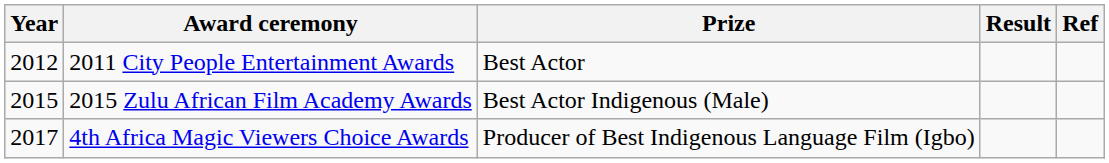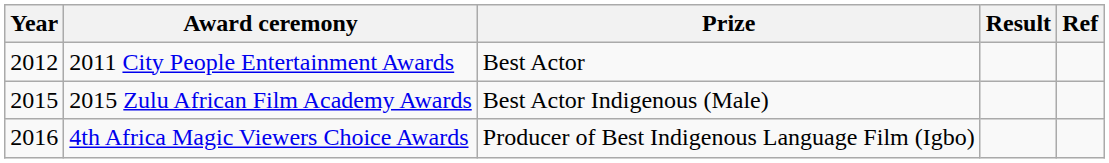 <table class ="wikitable">
 <tr>
 <th>Year</th>
 <th>Award ceremony</th>
 <th>Prize</th>
 <th>Result</th>
 <th>Ref</th>
 </tr>
 <tr>
 <td>2012</td>
 <td>2011 <a href='#'>City People Entertainment Awards</a></td>
 <td>Best Actor</td>
 <td></td>
 <td></td>
 </tr>
 <tr>
 <td>2015</td>
 <td>2015 <a href='#'>Zulu African Film Academy Awards</a></td>
 <td>Best Actor Indigenous (Male)</td>
 <td></td>
 <td></td>
 </tr>
 <tr>
-<td>2017</td>
+<td>2016</td>
 <td><a href='#'>4th Africa Magic Viewers Choice Awards</a></td>
 <td>Producer of Best Indigenous Language Film (Igbo)</td>
 <td></td>
 <td></td>
 </tr>
 </table>
